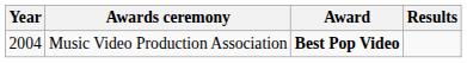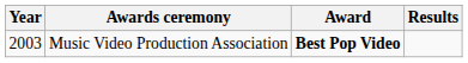 <table class="wikitable">
 <tr>
 <th>Year</th>
 <th>Awards ceremony</th>
 <th>Award</th>
 <th>Results</th>
 </tr>
 <tr>
-<td>2004</td>
+<td>2003</td>
 <td>Music Video Production Association</td>
 <td><strong>Best Pop Video</strong></td>
 <td></td>
 </tr>
 </table>
